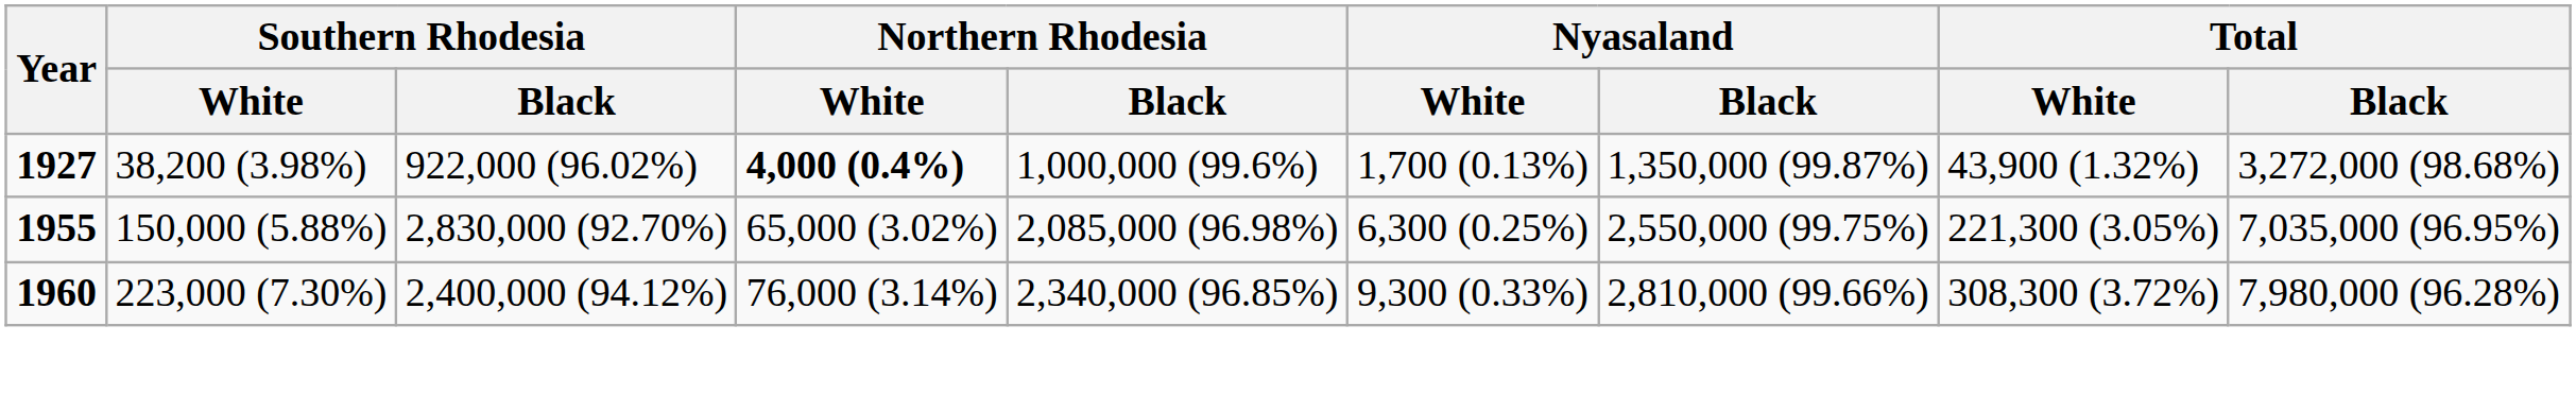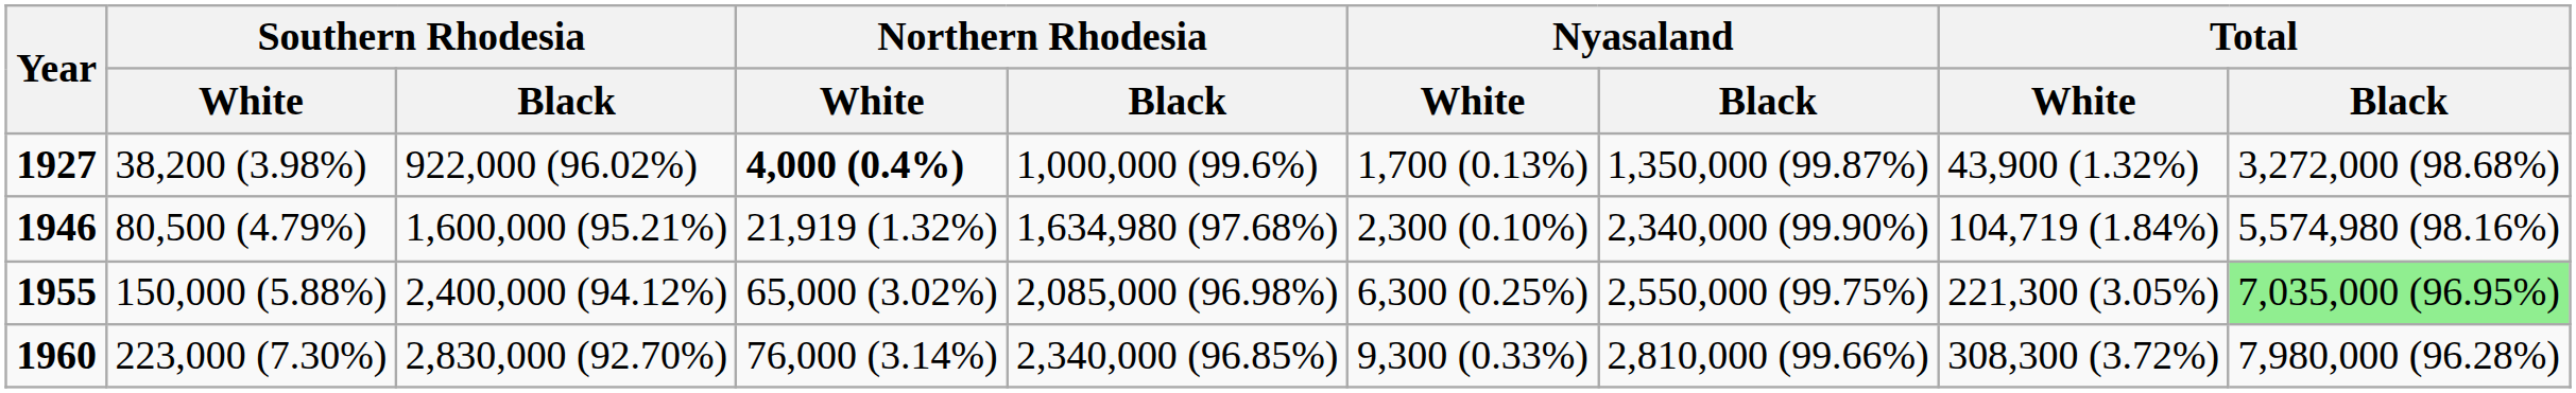 <table class="wikitable" style="margin:auto;">
 <tr>
 <th rowspan=2>Year</th>
 <th colspan=2>Southern Rhodesia</th>
 <th colspan=2>Northern Rhodesia</th>
 <th colspan=2>Nyasaland</th>
 <th colspan=2>Total</th>
 </tr>
 <tr>
 <th>White</th>
 <th>Black</th>
 <th>White</th>
 <th>Black</th>
 <th>White</th>
 <th>Black</th>
 <th>White</th>
 <th>Black</th>
 </tr>
 <tr>
 <td><strong>1927</strong></td>
 <td>38,200 (3.98%)</td>
 <td>922,000 (96.02%)</td>
 <td><strong>4,000 (0.4%)</strong></td>
 <td>1,000,000 (99.6%)</td>
 <td>1,700 (0.13%)</td>
 <td>1,350,000 (99.87%)</td>
 <td>43,900 (1.32%)</td>
 <td>3,272,000 (98.68%)</td>
 </tr>
 <tr>
+<td><strong>1946</strong></td>
+<td>80,500 (4.79%)</td>
+<td>1,600,000 (95.21%)</td>
+<td>21,919 (1.32%)</td>
+<td>1,634,980 (97.68%)</td>
+<td>2,300 (0.10%)</td>
+<td>2,340,000 (99.90%)</td>
+<td>104,719 (1.84%)</td>
+<td>5,574,980 (98.16%)</td>
+</tr>
+<tr>
 <td><strong>1955</strong></td>
 <td>150,000 (5.88%)</td>
-<td>2,830,000 (92.70%)</td>
+<td>2,400,000 (94.12%)</td>
 <td>65,000 (3.02%)</td>
 <td>2,085,000 (96.98%)</td>
 <td>6,300 (0.25%)</td>
 <td>2,550,000 (99.75%)</td>
 <td>221,300 (3.05%)</td>
-<td>7,035,000 (96.95%)</td>
+<td style="background: lightgreen;">7,035,000 (96.95%)</td>
 </tr>
 <tr>
 <td><strong>1960</strong></td>
 <td>223,000 (7.30%)</td>
-<td>2,400,000 (94.12%)</td>
+<td>2,830,000 (92.70%)</td>
 <td>76,000 (3.14%)</td>
 <td>2,340,000 (96.85%)</td>
 <td>9,300 (0.33%)</td>
 <td>2,810,000 (99.66%)</td>
 <td>308,300 (3.72%)</td>
 <td>7,980,000 (96.28%)</td>
 </tr>
 </table>
